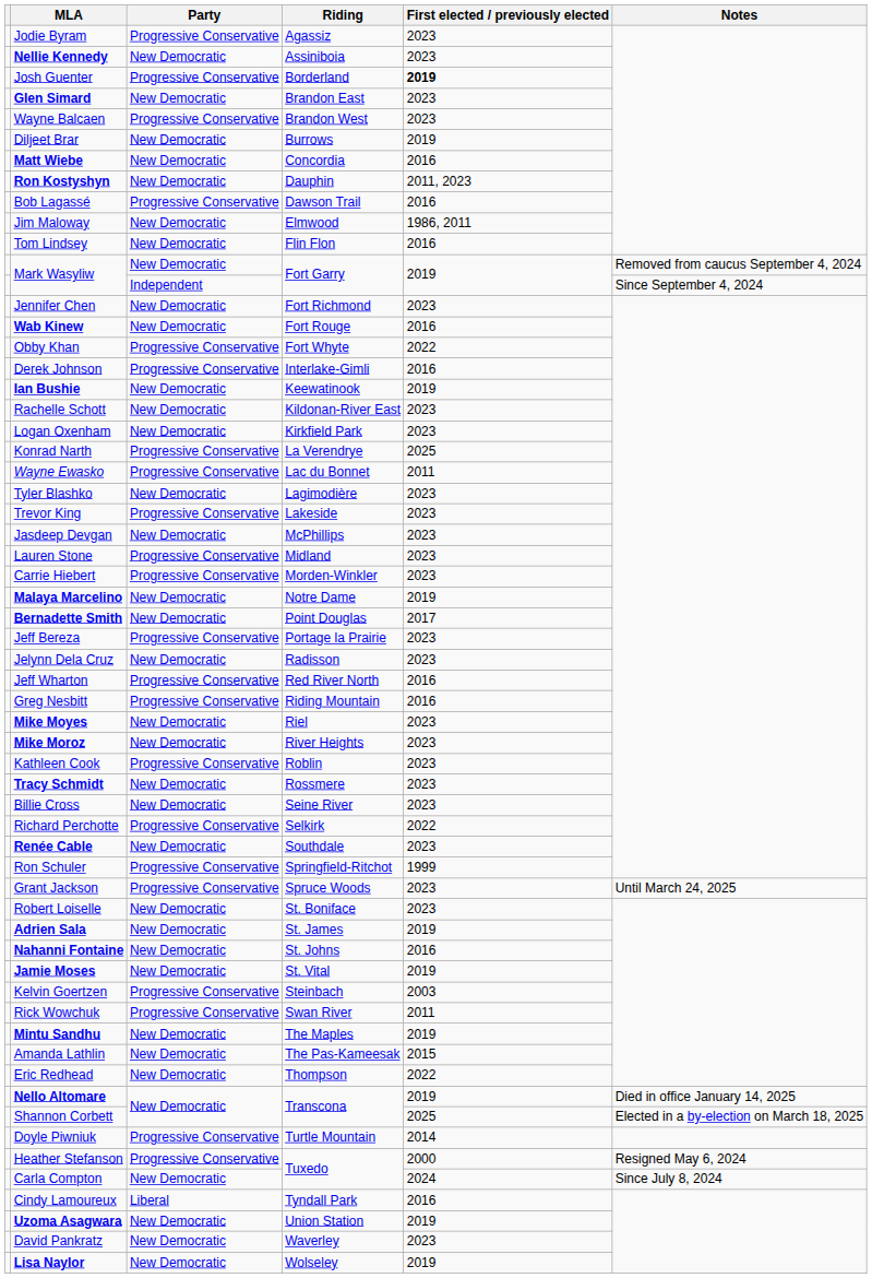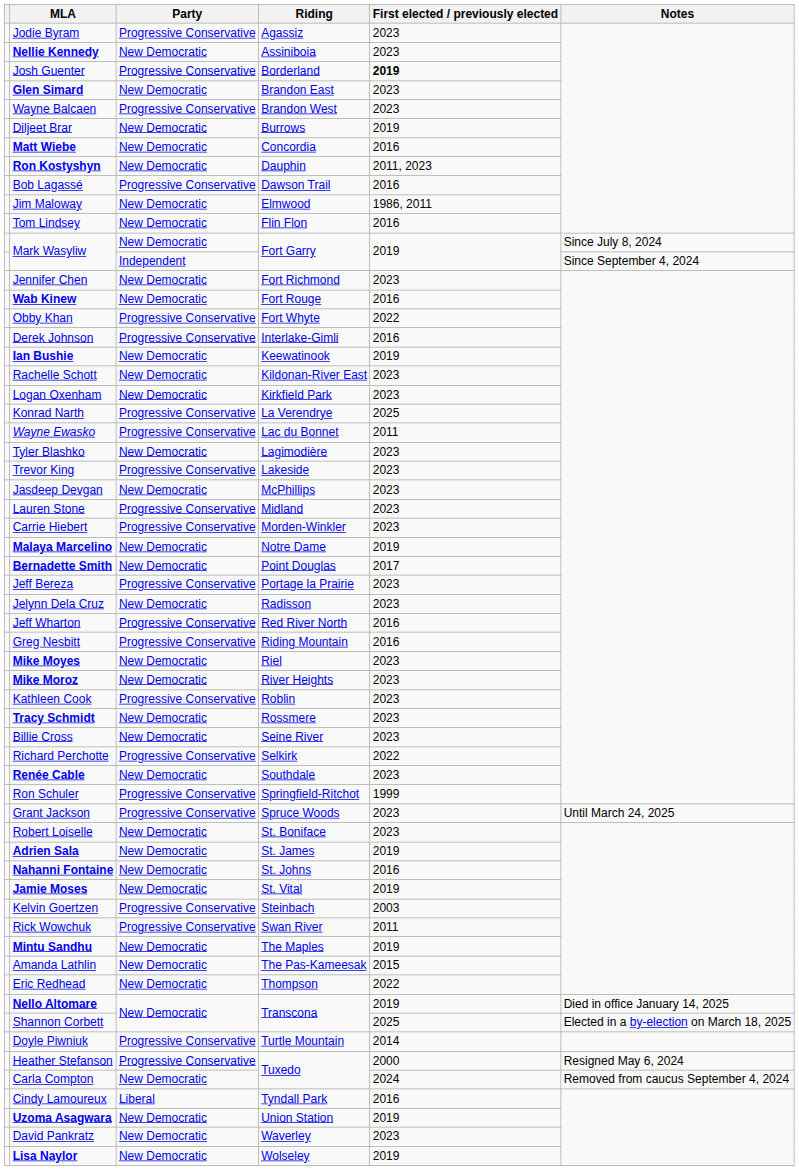 <table class="wikitable sortable">
 <tr>
 <th class=sortable></th>
 <th>MLA</th>
 <th>Party</th>
 <th>Riding</th>
 <th>First elected / previously elected</th>
 <th>Notes</th>
 </tr>
 <tr>
 <td></td>
 <td><a href='#'>Jodie Byram</a></td>
 <td><a href='#'>Progressive Conservative</a></td>
 <td><a href='#'>Agassiz</a></td>
 <td>2023</td>
 </tr>
 <tr>
 <td></td>
 <td><a href='#'><strong>Nellie Kennedy</strong></a></td>
 <td><a href='#'>New Democratic</a></td>
 <td><a href='#'>Assiniboia</a></td>
 <td>2023</td>
 </tr>
 <tr>
 <td></td>
 <td><a href='#'>Josh Guenter</a></td>
 <td><a href='#'>Progressive Conservative</a></td>
 <td><a href='#'>Borderland</a></td>
 <td><strong>2019</strong></td>
 </tr>
 <tr>
 <td></td>
 <td><strong><a href='#'>Glen Simard</a></strong></td>
 <td><a href='#'>New Democratic</a></td>
 <td><a href='#'>Brandon East</a></td>
 <td>2023</td>
 </tr>
 <tr>
 <td></td>
 <td><a href='#'>Wayne Balcaen</a></td>
 <td><a href='#'>Progressive Conservative</a></td>
 <td><a href='#'>Brandon West</a></td>
 <td>2023</td>
 </tr>
 <tr>
 <td></td>
 <td><a href='#'>Diljeet Brar</a></td>
 <td><a href='#'>New Democratic</a></td>
 <td><a href='#'>Burrows</a></td>
 <td>2019</td>
 </tr>
 <tr>
 <td></td>
 <td><strong><a href='#'>Matt Wiebe</a></strong></td>
 <td><a href='#'>New Democratic</a></td>
 <td><a href='#'>Concordia</a></td>
 <td>2016</td>
 </tr>
 <tr>
 <td></td>
 <td><strong><a href='#'>Ron Kostyshyn</a></strong></td>
 <td><a href='#'>New Democratic</a></td>
 <td><a href='#'>Dauphin</a></td>
 <td>2011, 2023</td>
 </tr>
 <tr>
 <td></td>
 <td><a href='#'>Bob Lagassé</a></td>
 <td><a href='#'>Progressive Conservative</a></td>
 <td><a href='#'>Dawson Trail</a></td>
 <td>2016</td>
 </tr>
 <tr>
 <td></td>
 <td><a href='#'>Jim Maloway</a></td>
 <td><a href='#'>New Democratic</a></td>
 <td><a href='#'>Elmwood</a></td>
 <td>1986, 2011</td>
 </tr>
 <tr>
 <td></td>
 <td><a href='#'>Tom Lindsey</a> </td>
 <td><a href='#'>New Democratic</a></td>
 <td><a href='#'>Flin Flon</a></td>
 <td>2016</td>
 </tr>
 <tr>
 <td></td>
 <td rowspan="2"><a href='#'>Mark Wasyliw</a></td>
 <td><a href='#'>New Democratic</a></td>
 <td rowspan="2"><a href='#'>Fort Garry</a></td>
 <td rowspan="2">2019</td>
-<td>Removed from caucus September 4, 2024</td>
+<td>Since July 8, 2024</td>
 </tr>
 <tr>
 <td></td>
 <td><a href='#'>Independent</a></td>
 <td>Since September 4, 2024</td>
 </tr>
 <tr>
 <td></td>
 <td><a href='#'>Jennifer Chen</a></td>
 <td><a href='#'>New Democratic</a></td>
 <td><a href='#'>Fort Richmond</a></td>
 <td>2023</td>
 </tr>
 <tr>
 <td></td>
 <td><strong><a href='#'>Wab Kinew</a></strong></td>
 <td><a href='#'>New Democratic</a></td>
 <td><a href='#'>Fort Rouge</a></td>
 <td>2016</td>
 </tr>
 <tr>
 <td></td>
 <td><a href='#'>Obby Khan</a></td>
 <td><a href='#'>Progressive Conservative</a></td>
 <td><a href='#'>Fort Whyte</a></td>
 <td>2022</td>
 </tr>
 <tr>
 <td></td>
 <td><a href='#'>Derek Johnson</a></td>
 <td><a href='#'>Progressive Conservative</a></td>
 <td><a href='#'>Interlake-Gimli</a></td>
 <td>2016</td>
 </tr>
 <tr>
 <td></td>
 <td><strong><a href='#'>Ian Bushie</a></strong></td>
 <td><a href='#'>New Democratic</a></td>
 <td><a href='#'>Keewatinook</a></td>
 <td>2019</td>
 </tr>
 <tr>
 <td></td>
 <td><a href='#'>Rachelle Schott</a></td>
 <td><a href='#'>New Democratic</a></td>
 <td><a href='#'>Kildonan-River East</a></td>
 <td>2023</td>
 </tr>
 <tr>
 <td></td>
 <td><a href='#'>Logan Oxenham</a></td>
 <td><a href='#'>New Democratic</a></td>
 <td><a href='#'>Kirkfield Park</a></td>
 <td>2023</td>
 </tr>
 <tr>
 <td></td>
 <td><a href='#'>Konrad Narth</a></td>
 <td><a href='#'>Progressive Conservative</a></td>
 <td><a href='#'>La Verendrye</a></td>
 <td>2025</td>
 </tr>
 <tr>
 <td></td>
 <td><em><a href='#'>Wayne Ewasko</a></em></td>
 <td><a href='#'>Progressive Conservative</a></td>
 <td><a href='#'>Lac du Bonnet</a></td>
 <td>2011</td>
 </tr>
 <tr>
 <td></td>
 <td><a href='#'>Tyler Blashko</a></td>
 <td><a href='#'>New Democratic</a></td>
 <td><a href='#'>Lagimodière</a></td>
 <td>2023</td>
 </tr>
 <tr>
 <td></td>
 <td><a href='#'>Trevor King</a></td>
 <td><a href='#'>Progressive Conservative</a></td>
 <td><a href='#'>Lakeside</a></td>
 <td>2023</td>
 </tr>
 <tr>
 <td></td>
 <td><a href='#'>Jasdeep Devgan</a></td>
 <td><a href='#'>New Democratic</a></td>
 <td><a href='#'>McPhillips</a></td>
 <td>2023</td>
 </tr>
 <tr>
 <td></td>
 <td><a href='#'>Lauren Stone</a></td>
 <td><a href='#'>Progressive Conservative</a></td>
 <td><a href='#'>Midland</a></td>
 <td>2023</td>
 </tr>
 <tr>
 <td></td>
 <td><a href='#'>Carrie Hiebert</a></td>
 <td><a href='#'>Progressive Conservative</a></td>
 <td><a href='#'>Morden-Winkler</a></td>
 <td>2023</td>
 </tr>
 <tr>
 <td></td>
 <td><strong><a href='#'>Malaya Marcelino</a></strong></td>
 <td><a href='#'>New Democratic</a></td>
 <td><a href='#'>Notre Dame</a></td>
 <td>2019</td>
 </tr>
 <tr>
 <td></td>
 <td><strong><a href='#'>Bernadette Smith</a></strong></td>
 <td><a href='#'>New Democratic</a></td>
 <td><a href='#'>Point Douglas</a></td>
 <td>2017</td>
 </tr>
 <tr>
 <td></td>
 <td><a href='#'>Jeff Bereza</a></td>
 <td><a href='#'>Progressive Conservative</a></td>
 <td><a href='#'>Portage la Prairie</a></td>
 <td>2023</td>
 </tr>
 <tr>
 <td></td>
 <td><a href='#'>Jelynn Dela Cruz</a></td>
 <td><a href='#'>New Democratic</a></td>
 <td><a href='#'>Radisson</a></td>
 <td>2023</td>
 </tr>
 <tr>
 <td></td>
 <td><a href='#'>Jeff Wharton</a></td>
 <td><a href='#'>Progressive Conservative</a></td>
 <td><a href='#'>Red River North</a></td>
 <td>2016</td>
 </tr>
 <tr>
 <td></td>
 <td><a href='#'>Greg Nesbitt</a></td>
 <td><a href='#'>Progressive Conservative</a></td>
 <td><a href='#'>Riding Mountain</a></td>
 <td>2016</td>
 </tr>
 <tr>
 <td></td>
 <td><a href='#'><strong>Mike Moyes</strong></a></td>
 <td><a href='#'>New Democratic</a></td>
 <td><a href='#'>Riel</a></td>
 <td>2023</td>
 </tr>
 <tr>
 <td></td>
 <td><a href='#'><strong>Mike Moroz</strong></a></td>
 <td><a href='#'>New Democratic</a></td>
 <td><a href='#'>River Heights</a></td>
 <td>2023</td>
 </tr>
 <tr>
 <td></td>
 <td><a href='#'>Kathleen Cook</a></td>
 <td><a href='#'>Progressive Conservative</a></td>
 <td><a href='#'>Roblin</a></td>
 <td>2023</td>
 </tr>
 <tr>
 <td></td>
 <td><strong><a href='#'>Tracy Schmidt</a></strong></td>
 <td><a href='#'>New Democratic</a></td>
 <td><a href='#'>Rossmere</a></td>
 <td>2023</td>
 </tr>
 <tr>
 <td></td>
 <td><a href='#'>Billie Cross</a></td>
 <td><a href='#'>New Democratic</a></td>
 <td><a href='#'>Seine River</a></td>
 <td>2023</td>
 </tr>
 <tr>
 <td></td>
 <td><a href='#'>Richard Perchotte</a></td>
 <td><a href='#'>Progressive Conservative</a></td>
 <td><a href='#'>Selkirk</a></td>
 <td>2022</td>
 </tr>
 <tr>
 <td></td>
 <td><strong><a href='#'>Renée Cable</a></strong></td>
 <td><a href='#'>New Democratic</a></td>
 <td><a href='#'>Southdale</a></td>
 <td>2023</td>
 </tr>
 <tr>
 <td></td>
 <td><a href='#'>Ron Schuler</a></td>
 <td><a href='#'>Progressive Conservative</a></td>
 <td><a href='#'>Springfield-Ritchot</a></td>
 <td>1999</td>
 </tr>
 <tr>
 <td></td>
 <td><a href='#'>Grant Jackson</a></td>
 <td><a href='#'>Progressive Conservative</a></td>
 <td><a href='#'>Spruce Woods</a></td>
 <td>2023</td>
 <td>Until March 24, 2025</td>
 </tr>
 <tr>
 <td></td>
 <td><a href='#'>Robert Loiselle</a></td>
 <td><a href='#'>New Democratic</a></td>
 <td><a href='#'>St. Boniface</a></td>
 <td>2023</td>
 </tr>
 <tr>
 <td></td>
 <td><strong><a href='#'>Adrien Sala</a></strong></td>
 <td><a href='#'>New Democratic</a></td>
 <td><a href='#'>St. James</a></td>
 <td>2019</td>
 </tr>
 <tr>
 <td></td>
 <td><strong><a href='#'>Nahanni Fontaine</a></strong></td>
 <td><a href='#'>New Democratic</a></td>
 <td><a href='#'>St. Johns</a></td>
 <td>2016</td>
 </tr>
 <tr>
 <td></td>
 <td><a href='#'><strong>Jamie Moses</strong></a></td>
 <td><a href='#'>New Democratic</a></td>
 <td><a href='#'>St. Vital</a></td>
 <td>2019</td>
 </tr>
 <tr>
 <td></td>
 <td><a href='#'>Kelvin Goertzen</a></td>
 <td><a href='#'>Progressive Conservative</a></td>
 <td><a href='#'>Steinbach</a></td>
 <td>2003</td>
 </tr>
 <tr>
 <td></td>
 <td><a href='#'>Rick Wowchuk</a></td>
 <td><a href='#'>Progressive Conservative</a></td>
 <td><a href='#'>Swan River</a></td>
 <td>2011</td>
 </tr>
 <tr>
 <td></td>
 <td><a href='#'><strong>Mintu Sandhu</strong></a></td>
 <td><a href='#'>New Democratic</a></td>
 <td><a href='#'>The Maples</a></td>
 <td>2019</td>
 </tr>
 <tr>
 <td></td>
 <td><a href='#'>Amanda Lathlin</a></td>
 <td><a href='#'>New Democratic</a></td>
 <td><a href='#'>The Pas-Kameesak</a></td>
 <td>2015</td>
 </tr>
 <tr>
 <td></td>
 <td><a href='#'>Eric Redhead</a></td>
 <td><a href='#'>New Democratic</a></td>
 <td><a href='#'>Thompson</a></td>
 <td>2022</td>
 </tr>
 <tr>
 <td></td>
 <td><strong><a href='#'>Nello Altomare</a></strong></td>
 <td rowspan="2"><a href='#'>New Democratic</a></td>
 <td rowspan="2"><a href='#'>Transcona</a></td>
 <td>2019</td>
 <td>Died in office January 14, 2025</td>
 </tr>
 <tr>
 <td></td>
 <td><a href='#'>Shannon Corbett</a></td>
 <td>2025</td>
 <td>Elected in a <a href='#'>by-election</a> on March 18, 2025</td>
 </tr>
 <tr>
 <td></td>
 <td><a href='#'>Doyle Piwniuk</a></td>
 <td><a href='#'>Progressive Conservative</a></td>
 <td><a href='#'>Turtle Mountain</a></td>
 <td>2014</td>
 </tr>
 <tr>
 <td></td>
 <td><a href='#'>Heather Stefanson</a></td>
 <td><a href='#'>Progressive Conservative</a></td>
 <td rowspan="2"><a href='#'>Tuxedo</a></td>
 <td>2000</td>
 <td>Resigned May 6, 2024</td>
 </tr>
 <tr>
 <td></td>
 <td><a href='#'>Carla Compton</a></td>
 <td><a href='#'>New Democratic</a></td>
 <td>2024</td>
-<td>Since July 8, 2024</td>
+<td>Removed from caucus September 4, 2024</td>
 </tr>
 <tr>
 <td></td>
 <td><a href='#'>Cindy Lamoureux</a></td>
 <td><a href='#'>Liberal</a></td>
 <td><a href='#'>Tyndall Park</a></td>
 <td>2016</td>
 </tr>
 <tr>
 <td></td>
 <td><strong><a href='#'>Uzoma Asagwara</a></strong></td>
 <td><a href='#'>New Democratic</a></td>
 <td><a href='#'>Union Station</a></td>
 <td>2019</td>
 </tr>
 <tr>
 <td></td>
 <td><a href='#'>David Pankratz</a></td>
 <td><a href='#'>New Democratic</a></td>
 <td><a href='#'>Waverley</a></td>
 <td>2023</td>
 </tr>
 <tr>
 <td></td>
 <td><strong><a href='#'>Lisa Naylor</a></strong></td>
 <td><a href='#'>New Democratic</a></td>
 <td><a href='#'>Wolseley</a></td>
 <td>2019</td>
 </tr>
 </table>
